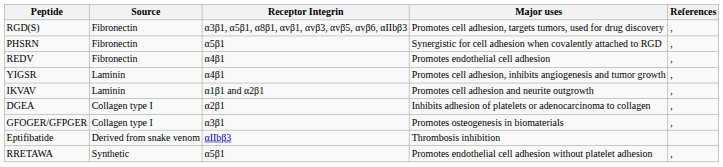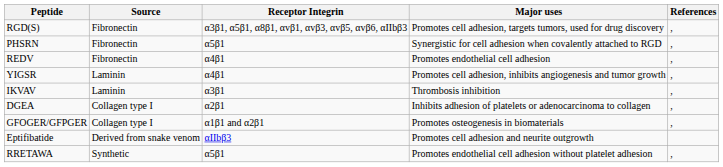 <table class="wikitable">
 <tr>
 <th>Peptide</th>
 <th>Source</th>
 <th>Receptor Integrin</th>
 <th>Major uses</th>
 <th>References</th>
 </tr>
 <tr>
 <td>RGD(S)</td>
 <td>Fibronectin</td>
 <td>α3β1, α5β1, α8β1, αvβ1, αvβ3, αvβ5, αvβ6, αIIbβ3</td>
 <td>Promotes cell adhesion, targets tumors, used for drug discovery</td>
 <td>,</td>
 </tr>
 <tr>
 <td>PHSRN</td>
 <td>Fibronectin</td>
 <td>α5β1</td>
 <td>Synergistic for cell adhesion when covalently attached to RGD</td>
 <td>,</td>
 </tr>
 <tr>
 <td>REDV</td>
 <td>Fibronectin</td>
 <td>α4β1</td>
 <td>Promotes endothelial cell adhesion</td>
 <td>,</td>
 </tr>
 <tr>
 <td>YIGSR</td>
 <td>Laminin</td>
 <td>α4β1</td>
 <td>Promotes cell adhesion, inhibits angiogenesis and tumor growth</td>
 <td>,</td>
 </tr>
 <tr>
 <td>IKVAV</td>
 <td>Laminin</td>
-<td>α1β1 and α2β1</td>
-<td>Promotes cell adhesion and neurite outgrowth</td>
+<td>α3β1</td>
+<td>Thrombosis inhibition</td>
 <td>,</td>
 </tr>
 <tr>
 <td>DGEA</td>
 <td>Collagen type I</td>
 <td>α2β1</td>
 <td>Inhibits adhesion of platelets or adenocarcinoma to collagen</td>
 <td>,</td>
 </tr>
 <tr>
 <td>GFOGER/GFPGER</td>
 <td>Collagen type I</td>
-<td>α3β1</td>
+<td>α1β1 and α2β1</td>
 <td>Promotes osteogenesis in biomaterials</td>
 <td>,</td>
 </tr>
 <tr>
 <td>Eptifibatide</td>
 <td>Derived from snake venom</td>
 <td><a href='#'>αIIbβ3</a></td>
-<td>Thrombosis inhibition</td>
+<td>Promotes cell adhesion and neurite outgrowth</td>
 <td></td>
 </tr>
 <tr>
 <td>RRETAWA</td>
 <td>Synthetic</td>
 <td>α5β1</td>
 <td>Promotes endothelial cell adhesion without platelet adhesion</td>
 <td>,</td>
 </tr>
 </table>
